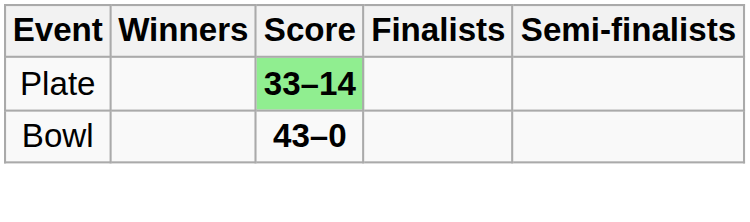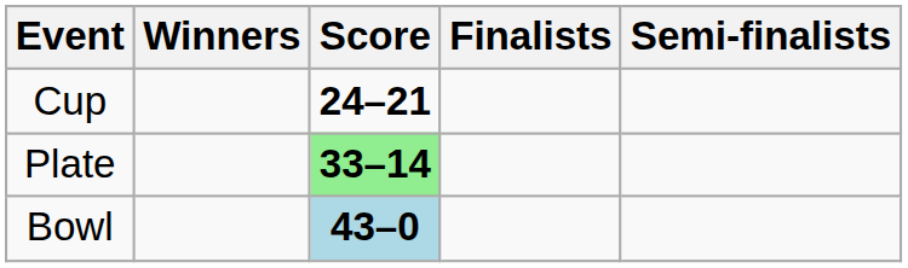 <table class="wikitable" style="text-align: center">
 <tr>
 <th>Event</th>
 <th>Winners</th>
 <th>Score</th>
 <th>Finalists</th>
 <th>Semi-finalists</th>
+</tr>
+<tr>
+<td>Cup</td>
+<td align=left><strong></strong></td>
+<td><strong>24–21</strong></td>
+<td align=left></td>
+<td align=left><br></td>
 </tr>
 <tr>
 <td>Plate</td>
 <td align=left><strong></strong></td>
 <td style="background: lightgreen;"><strong>33–14</strong></td>
 <td align=left></td>
 <td align=left><br></td>
 </tr>
 <tr>
 <td>Bowl</td>
 <td align=left><strong></strong></td>
-<td><strong>43–0</strong></td>
+<td style="background: lightblue;"><strong>43–0</strong></td>
 <td align=left></td>
 <td align=left><br></td>
 </tr>
 </table>
